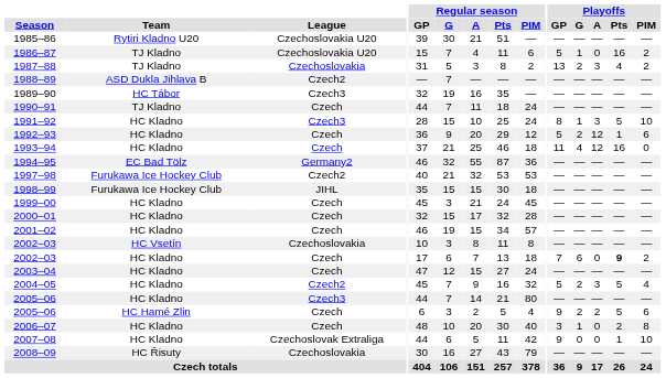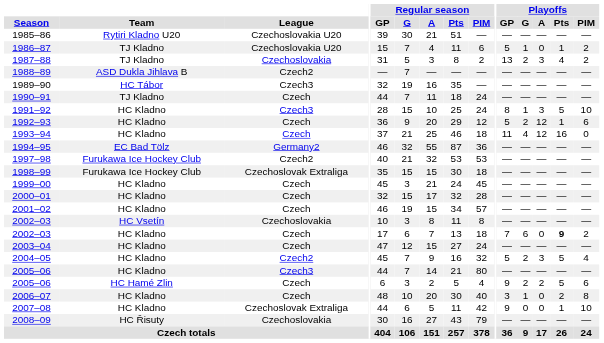 <table border="0" cellpadding="1" cellspacing="0" style="text-align:center; width:60em">
 <tr bgcolor="#e0e0e0">
 <th colspan="3" bgcolor="#ffffff"></th>
 <th rowspan="99" bgcolor="#ffffff"></th>
 <th colspan="5"><a href='#'>Regular season</a></th>
 <th rowspan="99" bgcolor="#ffffff"></th>
 <th colspan="5"><a href='#'>Playoffs</a></th>
 </tr>
 <tr bgcolor="#e0e0e0">
 <th><a href='#'>Season</a></th>
 <th>Team</th>
 <th>League</th>
 <th>GP</th>
 <th><a href='#'>G</a></th>
 <th><a href='#'>A</a></th>
 <th><a href='#'>Pts</a></th>
 <th><a href='#'>PIM</a></th>
 <th>GP</th>
 <th>G</th>
 <th>A</th>
 <th>Pts</th>
 <th>PIM</th>
 </tr>
 <tr>
 <td>1985–86</td>
 <td><a href='#'>Rytiri Kladno</a> U20</td>
 <td>Czechoslovakia U20</td>
 <td>39</td>
 <td>30</td>
 <td>21</td>
 <td>51</td>
 <td>—</td>
 <td>—</td>
 <td>—</td>
 <td>—</td>
 <td>—</td>
 <td>—</td>
 </tr>
 <tr bgcolor="#f0f0f0">
 <td><a href='#'>1986–87</a></td>
 <td>TJ Kladno</td>
 <td>Czechoslovakia U20</td>
 <td>15</td>
 <td>7</td>
 <td>4</td>
 <td>11</td>
 <td>6</td>
 <td>5</td>
 <td>1</td>
 <td>0</td>
-<td>16</td>
+<td>1</td>
 <td>2</td>
 </tr>
 <tr>
 <td><a href='#'>1987–88</a></td>
 <td>TJ Kladno</td>
 <td><a href='#'>Czechoslovakia</a></td>
 <td>31</td>
 <td>5</td>
 <td>3</td>
 <td>8</td>
 <td>2</td>
 <td>13</td>
 <td>2</td>
 <td>3</td>
 <td>4</td>
 <td>2</td>
 </tr>
 <tr bgcolor="#f0f0f0">
 <td><a href='#'>1988–89</a></td>
 <td><a href='#'>ASD Dukla Jihlava</a> B</td>
 <td>Czech2</td>
 <td>—</td>
 <td>7</td>
 <td>—</td>
 <td>—</td>
 <td>—</td>
 <td>—</td>
 <td>—</td>
 <td>—</td>
 <td>—</td>
 <td>—</td>
 </tr>
 <tr>
 <td>1989–90</td>
 <td><a href='#'>HC Tábor</a></td>
 <td>Czech3</td>
 <td>32</td>
 <td>19</td>
 <td>16</td>
 <td>35</td>
 <td>—</td>
 <td>—</td>
 <td>—</td>
 <td>—</td>
 <td>—</td>
 <td>—</td>
 </tr>
 <tr bgcolor="#f0f0f0">
 <td><a href='#'>1990–91</a></td>
 <td>TJ Kladno</td>
 <td>Czech</td>
 <td>44</td>
 <td>7</td>
 <td>11</td>
 <td>18</td>
 <td>24</td>
 <td>—</td>
 <td>—</td>
 <td>—</td>
 <td>—</td>
 <td>—</td>
 </tr>
 <tr>
 <td><a href='#'>1991–92</a></td>
 <td>HC Kladno</td>
 <td><a href='#'>Czech3</a></td>
 <td>28</td>
 <td>15</td>
 <td>10</td>
 <td>25</td>
 <td>24</td>
 <td>8</td>
 <td>1</td>
 <td>3</td>
 <td>5</td>
 <td>10</td>
 </tr>
 <tr bgcolor="#f0f0f0">
 <td><a href='#'>1992–93</a></td>
 <td>HC Kladno</td>
 <td>Czech</td>
 <td>36</td>
 <td>9</td>
 <td>20</td>
 <td>29</td>
 <td>12</td>
 <td>5</td>
 <td>2</td>
 <td>12</td>
 <td>1</td>
 <td>6</td>
 </tr>
 <tr>
 <td><a href='#'>1993–94</a></td>
 <td>HC Kladno</td>
 <td><a href='#'>Czech</a></td>
 <td>37</td>
 <td>21</td>
 <td>25</td>
 <td>46</td>
 <td>18</td>
 <td>11</td>
 <td>4</td>
 <td>12</td>
 <td>16</td>
 <td>0</td>
 </tr>
 <tr bgcolor="#f0f0f0">
 <td><a href='#'>1994–95</a></td>
 <td><a href='#'>EC Bad Tölz</a></td>
 <td><a href='#'>Germany2</a></td>
 <td>46</td>
 <td>32</td>
 <td>55</td>
 <td>87</td>
 <td>36</td>
 <td>—</td>
 <td>—</td>
 <td>—</td>
 <td>—</td>
 <td>—</td>
 </tr>
 <tr>
 <td><a href='#'>1997–98</a></td>
 <td><a href='#'>Furukawa Ice Hockey Club</a></td>
 <td>Czech2</td>
 <td>40</td>
 <td>21</td>
 <td>32</td>
 <td>53</td>
 <td>53</td>
 <td>—</td>
 <td>—</td>
 <td>—</td>
 <td>—</td>
 <td>—</td>
 </tr>
 <tr bgcolor="#f0f0f0">
 <td><a href='#'>1998–99</a></td>
 <td>Furukawa Ice Hockey Club</td>
-<td>JIHL</td>
+<td>Czechoslovak Extraliga</td>
 <td>35</td>
 <td>15</td>
 <td>15</td>
 <td>30</td>
 <td>18</td>
 <td>—</td>
 <td>—</td>
 <td>—</td>
 <td>—</td>
 <td>—</td>
 </tr>
 <tr>
 <td><a href='#'>1999–00</a></td>
 <td>HC Kladno</td>
 <td>Czech</td>
 <td>45</td>
 <td>3</td>
 <td>21</td>
 <td>24</td>
 <td>45</td>
 <td>—</td>
 <td>—</td>
 <td>—</td>
 <td>—</td>
 <td>—</td>
 </tr>
 <tr bgcolor="#f0f0f0">
 <td><a href='#'>2000–01</a></td>
 <td>HC Kladno</td>
 <td>Czech</td>
 <td>32</td>
 <td>15</td>
 <td>17</td>
 <td>32</td>
 <td>28</td>
 <td>—</td>
 <td>—</td>
 <td>—</td>
 <td>—</td>
 <td>—</td>
 </tr>
 <tr>
 <td><a href='#'>2001–02</a></td>
 <td>HC Kladno</td>
 <td>Czech</td>
 <td>46</td>
 <td>19</td>
 <td>15</td>
 <td>34</td>
 <td>57</td>
 <td>—</td>
 <td>—</td>
 <td>—</td>
 <td>—</td>
 <td>—</td>
 </tr>
 <tr bgcolor="#f0f0f0">
 <td><a href='#'>2002–03</a></td>
 <td><a href='#'>HC Vsetín</a></td>
 <td>Czechoslovakia</td>
 <td>10</td>
 <td>3</td>
 <td>8</td>
 <td>11</td>
 <td>8</td>
 <td>—</td>
 <td>—</td>
 <td>—</td>
 <td>—</td>
 <td>—</td>
 </tr>
 <tr>
 <td><a href='#'>2002–03</a></td>
 <td>HC Kladno</td>
 <td>Czech</td>
 <td>17</td>
 <td>6</td>
 <td>7</td>
 <td>13</td>
 <td>18</td>
 <td>7</td>
 <td>6</td>
 <td>0</td>
 <td><strong>9</strong></td>
 <td>2</td>
 </tr>
 <tr bgcolor="#f0f0f0">
 <td><a href='#'>2003–04</a></td>
 <td>HC Kladno</td>
 <td>Czech</td>
 <td>47</td>
 <td>12</td>
 <td>15</td>
 <td>27</td>
 <td>24</td>
 <td>—</td>
 <td>—</td>
 <td>—</td>
 <td>—</td>
 <td>—</td>
 </tr>
 <tr>
 <td><a href='#'>2004–05</a></td>
 <td>HC Kladno</td>
 <td><a href='#'>Czech2</a></td>
 <td>45</td>
 <td>7</td>
 <td>9</td>
 <td>16</td>
 <td>32</td>
 <td>5</td>
 <td>2</td>
 <td>3</td>
 <td>5</td>
 <td>4</td>
 </tr>
 <tr bgcolor="#f0f0f0">
 <td><a href='#'>2005–06</a></td>
 <td>HC Kladno</td>
 <td><a href='#'>Czech3</a></td>
 <td>44</td>
 <td>7</td>
 <td>14</td>
 <td>21</td>
 <td>80</td>
 <td>—</td>
 <td>—</td>
 <td>—</td>
 <td>—</td>
 <td>—</td>
 </tr>
 <tr>
 <td><a href='#'>2005–06</a></td>
 <td><a href='#'>HC Hamé Zlin</a></td>
 <td>Czech</td>
 <td>6</td>
 <td>3</td>
 <td>2</td>
 <td>5</td>
 <td>4</td>
 <td>9</td>
 <td>2</td>
 <td>2</td>
 <td>5</td>
 <td>6</td>
 </tr>
 <tr bgcolor="#f0f0f0">
 <td><a href='#'>2006–07</a></td>
 <td>HC Kladno</td>
 <td>Czech</td>
 <td>48</td>
 <td>10</td>
 <td>20</td>
 <td>30</td>
 <td>40</td>
 <td>3</td>
 <td>1</td>
 <td>0</td>
 <td>2</td>
 <td>8</td>
 </tr>
 <tr>
 <td><a href='#'>2007–08</a></td>
 <td>HC Kladno</td>
 <td>Czechoslovak Extraliga</td>
 <td>44</td>
 <td>6</td>
 <td>5</td>
 <td>11</td>
 <td>42</td>
 <td>9</td>
 <td>0</td>
 <td>0</td>
 <td>1</td>
 <td>10</td>
 </tr>
 <tr bgcolor="#f0f0f0">
 <td><a href='#'>2008–09</a></td>
 <td>HC Řisuty</td>
 <td>Czechoslovakia</td>
 <td>30</td>
 <td>16</td>
 <td>27</td>
 <td>43</td>
 <td>79</td>
 <td>—</td>
 <td>—</td>
 <td>—</td>
 <td>—</td>
 <td>—</td>
 </tr>
 <tr>
 </tr>
 <tr ALIGN="center" bgcolor="#e0e0e0">
 <th colspan="3">Czech totals</th>
 <th ALIGN="center">404</th>
 <th ALIGN="center">106</th>
 <th ALIGN="center">151</th>
 <th ALIGN="center">257</th>
 <th ALIGN="center">378</th>
 <th ALIGN="center">36</th>
 <th ALIGN="center">9</th>
 <th ALIGN="center">17</th>
 <th ALIGN="center">26</th>
 <th ALIGN="center">24</th>
 </tr>
 </table>
